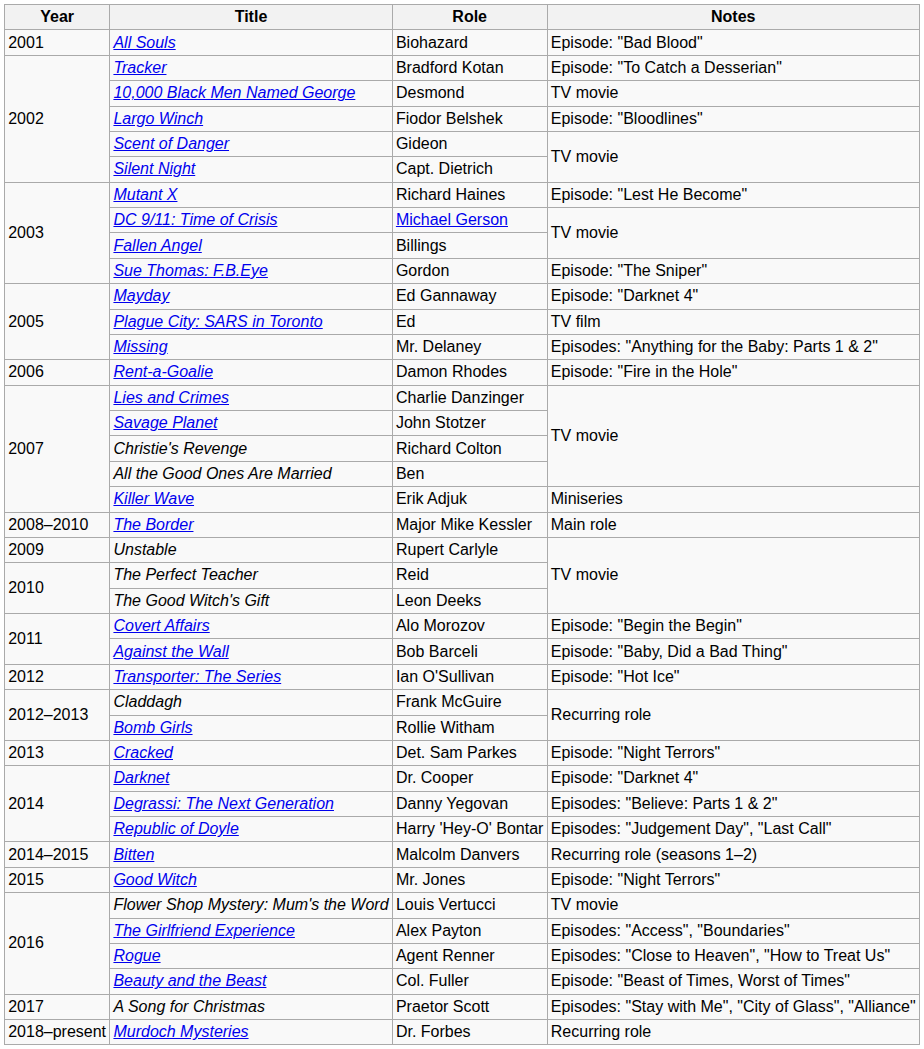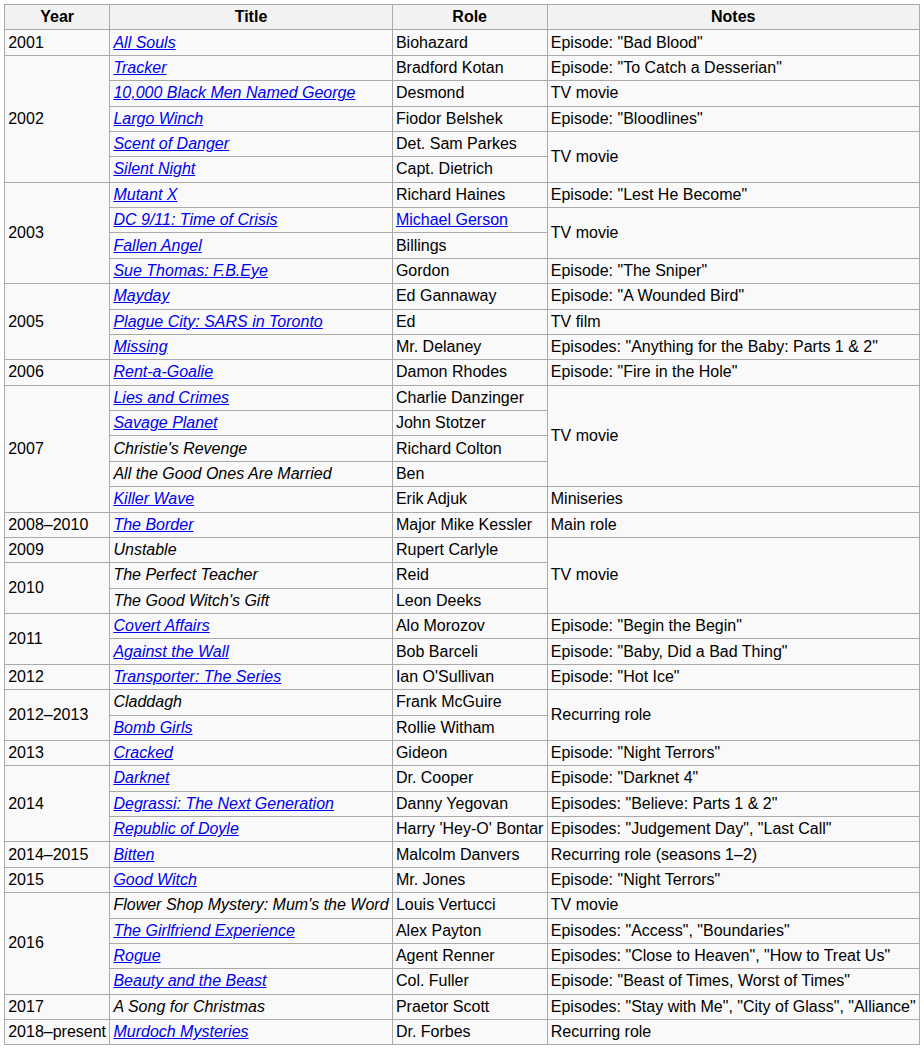 <table class="wikitable sortable">
 <tr>
 <th>Year</th>
 <th>Title</th>
 <th>Role</th>
 <th class="unsortable">Notes</th>
 </tr>
 <tr>
 <td>2001</td>
 <td><em><a href='#'>All Souls</a></em></td>
 <td>Biohazard</td>
 <td>Episode: "Bad Blood"</td>
 </tr>
 <tr>
 <td rowspan=5>2002</td>
 <td><em><a href='#'>Tracker</a></em></td>
 <td>Bradford Kotan</td>
 <td>Episode: "To Catch a Desserian"</td>
 </tr>
 <tr>
 <td><em><a href='#'>10,000 Black Men Named George</a></em></td>
 <td>Desmond</td>
 <td>TV movie</td>
 </tr>
 <tr>
 <td><em><a href='#'>Largo Winch</a></em></td>
 <td>Fiodor Belshek</td>
 <td>Episode: "Bloodlines"</td>
 </tr>
 <tr>
 <td><em><a href='#'>Scent of Danger</a></em></td>
-<td>Gideon</td>
+<td>Det. Sam Parkes</td>
 <td rowspan=2>TV movie</td>
 </tr>
 <tr>
 <td><em><a href='#'>Silent Night</a></em></td>
 <td>Capt. Dietrich</td>
 </tr>
 <tr>
 <td rowspan=4>2003</td>
 <td><em><a href='#'>Mutant X</a></em></td>
 <td>Richard Haines</td>
 <td>Episode: "Lest He Become"</td>
 </tr>
 <tr>
 <td><em><a href='#'>DC 9/11: Time of Crisis</a></em></td>
 <td><a href='#'>Michael Gerson</a></td>
 <td rowspan=2>TV movie</td>
 </tr>
 <tr>
 <td><em><a href='#'>Fallen Angel</a></em></td>
 <td>Billings</td>
 </tr>
 <tr>
 <td><em><a href='#'>Sue Thomas: F.B.Eye</a></em></td>
 <td>Gordon</td>
 <td>Episode: "The Sniper"</td>
 </tr>
 <tr>
 <td rowspan=3>2005</td>
 <td><em><a href='#'>Mayday</a></em></td>
 <td>Ed Gannaway</td>
-<td>Episode: "Darknet 4"</td>
+<td>Episode: "A Wounded Bird"</td>
 </tr>
 <tr>
 <td><em><a href='#'>Plague City: SARS in Toronto</a></em></td>
 <td>Ed</td>
 <td>TV film</td>
 </tr>
 <tr>
 <td><em><a href='#'>Missing</a></em></td>
 <td>Mr. Delaney</td>
 <td>Episodes: "Anything for the Baby: Parts 1 & 2"</td>
 </tr>
 <tr>
 <td>2006</td>
 <td><em><a href='#'>Rent-a-Goalie</a></em></td>
 <td>Damon Rhodes</td>
 <td>Episode: "Fire in the Hole"</td>
 </tr>
 <tr>
 <td rowspan=5>2007</td>
 <td><em><a href='#'>Lies and Crimes</a></em></td>
 <td>Charlie Danzinger</td>
 <td rowspan=4>TV movie</td>
 </tr>
 <tr>
 <td><em><a href='#'>Savage Planet</a></em></td>
 <td>John Stotzer</td>
 </tr>
 <tr>
 <td><em>Christie's Revenge</em></td>
 <td>Richard Colton</td>
 </tr>
 <tr>
 <td><em>All the Good Ones Are Married</em></td>
 <td>Ben</td>
 </tr>
 <tr>
 <td><em><a href='#'>Killer Wave</a></em></td>
 <td>Erik Adjuk</td>
 <td>Miniseries</td>
 </tr>
 <tr>
 <td>2008–2010</td>
 <td data-sort-value="Border, The"><em><a href='#'>The Border</a></em></td>
 <td>Major Mike Kessler</td>
 <td>Main role</td>
 </tr>
 <tr>
 <td>2009</td>
 <td><em>Unstable</em></td>
 <td>Rupert Carlyle</td>
 <td rowspan=3>TV movie</td>
 </tr>
 <tr>
 <td rowspan=2>2010</td>
 <td data-sort-value="Perfect Teacher, The"><em>The Perfect Teacher</em></td>
 <td>Reid</td>
 </tr>
 <tr>
 <td data-sort-value="Good Witch's Gift, The"><em>The Good Witch's Gift</em></td>
 <td>Leon Deeks</td>
 </tr>
 <tr>
 <td rowspan=2>2011</td>
 <td><em><a href='#'>Covert Affairs</a></em></td>
 <td>Alo Morozov</td>
 <td>Episode: "Begin the Begin"</td>
 </tr>
 <tr>
 <td><em><a href='#'>Against the Wall</a></em></td>
 <td>Bob Barceli</td>
 <td>Episode: "Baby, Did a Bad Thing"</td>
 </tr>
 <tr>
 <td>2012</td>
 <td><em><a href='#'>Transporter: The Series</a></em></td>
 <td>Ian O'Sullivan</td>
 <td>Episode: "Hot Ice"</td>
 </tr>
 <tr>
 <td rowspan=2>2012–2013</td>
 <td><em>Claddagh</em></td>
 <td>Frank McGuire</td>
 <td rowspan=2>Recurring role</td>
 </tr>
 <tr>
 <td><em><a href='#'>Bomb Girls</a></em></td>
 <td>Rollie Witham</td>
 </tr>
 <tr>
 <td>2013</td>
 <td><em><a href='#'>Cracked</a></em></td>
-<td>Det. Sam Parkes</td>
+<td>Gideon</td>
 <td>Episode: "Night Terrors"</td>
 </tr>
 <tr>
 <td rowspan=3>2014</td>
 <td><em><a href='#'>Darknet</a></em></td>
 <td>Dr. Cooper</td>
 <td>Episode: "Darknet 4"</td>
 </tr>
 <tr>
 <td><em><a href='#'>Degrassi: The Next Generation</a></em></td>
 <td>Danny Yegovan</td>
 <td>Episodes: "Believe: Parts 1 & 2"</td>
 </tr>
 <tr>
 <td><em><a href='#'>Republic of Doyle</a></em></td>
 <td>Harry 'Hey-O' Bontar</td>
 <td>Episodes: "Judgement Day", "Last Call"</td>
 </tr>
 <tr>
 <td>2014–2015</td>
 <td><em><a href='#'>Bitten</a></em></td>
 <td>Malcolm Danvers</td>
 <td>Recurring role (seasons 1–2)</td>
 </tr>
 <tr>
 <td>2015</td>
 <td><em><a href='#'>Good Witch</a></em></td>
 <td>Mr. Jones</td>
 <td>Episode: "Night Terrors"</td>
 </tr>
 <tr>
 <td rowspan=4>2016</td>
 <td><em>Flower Shop Mystery: Mum's the Word</em></td>
 <td>Louis Vertucci</td>
 <td>TV movie</td>
 </tr>
 <tr>
 <td data-sort-value="Girlfriend Experience, The"><em><a href='#'>The Girlfriend Experience</a></em></td>
 <td>Alex Payton</td>
 <td>Episodes: "Access", "Boundaries"</td>
 </tr>
 <tr>
 <td><em><a href='#'>Rogue</a></em></td>
 <td>Agent Renner</td>
 <td>Episodes: "Close to Heaven", "How to Treat Us"</td>
 </tr>
 <tr>
 <td><em><a href='#'>Beauty and the Beast</a></em></td>
 <td>Col. Fuller</td>
 <td>Episode: "Beast of Times, Worst of Times"</td>
 </tr>
 <tr>
 <td>2017</td>
 <td data-sort-value="Song for Christmas, A"><em>A Song for Christmas</em></td>
 <td>Praetor Scott</td>
 <td>Episodes: "Stay with Me", "City of Glass", "Alliance"</td>
 </tr>
 <tr>
 <td>2018–present</td>
 <td><em><a href='#'>Murdoch Mysteries</a></em></td>
 <td>Dr. Forbes</td>
 <td>Recurring role</td>
 </tr>
 </table>
